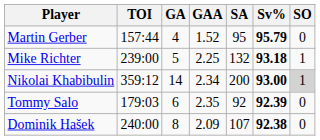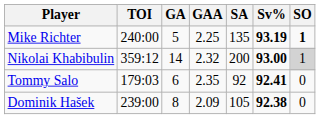 <table class="wikitable sortable" style="text-align:center;">
 <tr>
 <th>Player</th>
 <th>TOI</th>
 <th>GA</th>
 <th>GAA</th>
 <th>SA</th>
 <th>Sv%</th>
 <th>SO</th>
 </tr>
 <tr>
-<td style="text-align:left;"> <a href='#'>Martin Gerber</a></td>
-<td>157:44</td>
-<td>4</td>
-<td>1.52</td>
-<td>95</td>
-<td><strong>95.79</strong></td>
-<td>0</td>
-</tr>
-<tr>
 <td style="text-align:left;"> <a href='#'>Mike Richter</a></td>
-<td>239:00</td>
+<td>240:00</td>
 <td>5</td>
 <td>2.25</td>
-<td>132</td>
-<td><strong>93.18</strong></td>
-<td>1</td>
+<td>135</td>
+<td><strong>93.19</strong></td>
+<td><strong>1</strong></td>
 </tr>
 <tr>
 <td style="text-align:left;"> <a href='#'>Nikolai Khabibulin</a></td>
 <td>359:12</td>
 <td>14</td>
-<td>2.34</td>
+<td>2.32</td>
 <td>200</td>
 <td><strong>93.00</strong></td>
 <td style="background: lightgrey;">1</td>
 </tr>
 <tr>
 <td style="text-align:left;"> <a href='#'>Tommy Salo</a></td>
 <td>179:03</td>
 <td>6</td>
 <td>2.35</td>
 <td>92</td>
-<td><strong>92.39</strong></td>
+<td><strong>92.41</strong></td>
 <td>0</td>
 </tr>
 <tr>
 <td style="text-align:left;"> <a href='#'>Dominik Hašek</a></td>
-<td>240:00</td>
+<td>239:00</td>
 <td>8</td>
 <td>2.09</td>
-<td>107</td>
+<td>105</td>
 <td><strong>92.38</strong></td>
 <td>0</td>
 </tr>
 </table>
